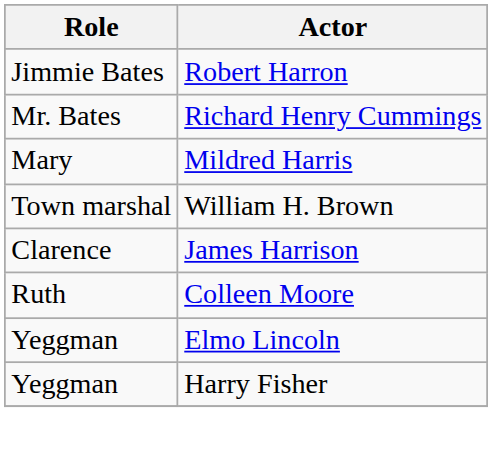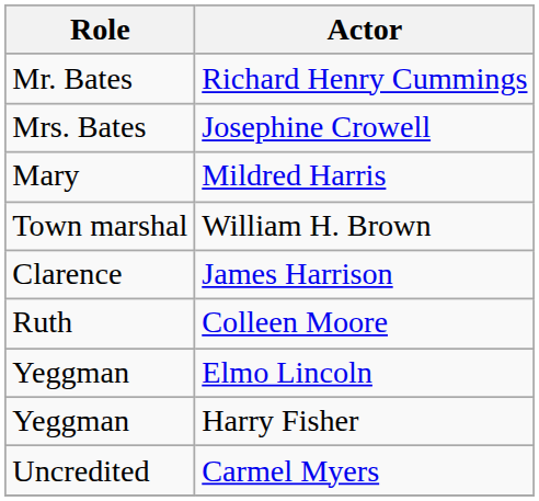 <table class="wikitable">
 <tr>
 <th>Role</th>
 <th>Actor</th>
 </tr>
 <tr>
-<td>Jimmie Bates</td>
-<td><a href='#'>Robert Harron</a></td>
+<td>Mr. Bates</td>
+<td><a href='#'>Richard Henry Cummings</a></td>
 </tr>
 <tr>
-<td>Mr. Bates</td>
-<td><a href='#'>Richard Henry Cummings</a></td>
+<td>Mrs. Bates</td>
+<td><a href='#'>Josephine Crowell</a></td>
 </tr>
 <tr>
 <td>Mary</td>
 <td><a href='#'>Mildred Harris</a></td>
 </tr>
 <tr>
 <td>Town marshal</td>
 <td>William H. Brown</td>
 </tr>
 <tr>
 <td>Clarence</td>
 <td><a href='#'>James Harrison</a></td>
 </tr>
 <tr>
 <td>Ruth</td>
 <td><a href='#'>Colleen Moore</a></td>
 </tr>
 <tr>
 <td>Yeggman</td>
 <td><a href='#'>Elmo Lincoln</a></td>
 </tr>
 <tr>
 <td>Yeggman</td>
 <td>Harry Fisher</td>
 </tr>
 <tr>
+<td>Uncredited</td>
+<td><a href='#'>Carmel Myers</a></td>
+</tr>
+<tr>
 </tr>
 </table>
